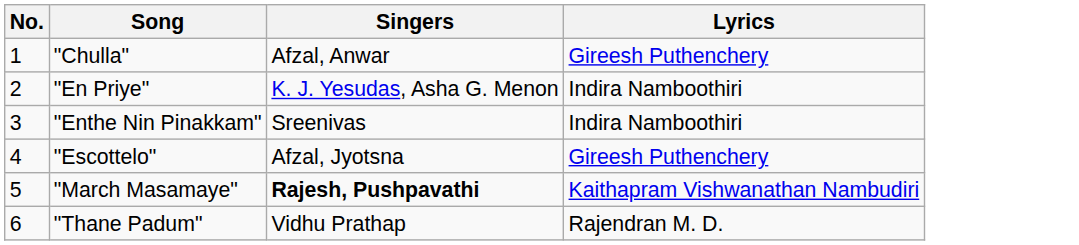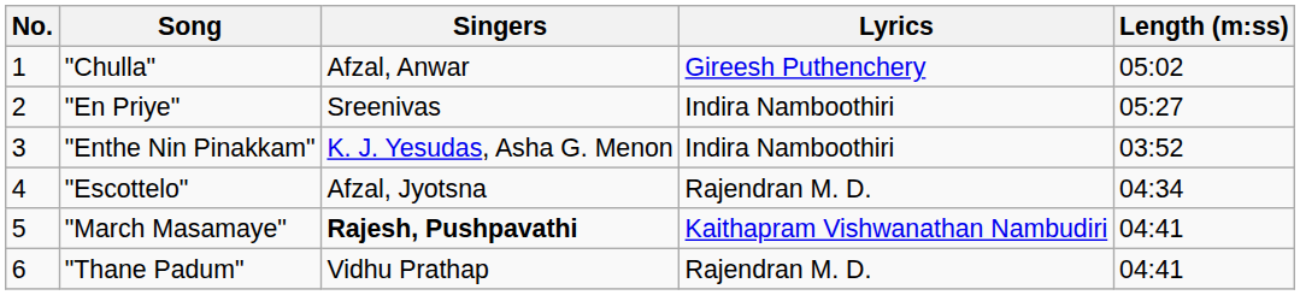 <table class="wikitable" style="font-size:95%;">
 <tr>
 <th>No.</th>
 <th>Song</th>
 <th>Singers</th>
 <th>Lyrics</th>
+<th>Length (m:ss)</th>
 </tr>
 <tr>
 <td>1</td>
 <td>"Chulla"</td>
 <td>Afzal, Anwar</td>
 <td><a href='#'>Gireesh Puthenchery</a></td>
+<td>05:02</td>
 </tr>
 <tr>
 <td>2</td>
 <td>"En Priye"</td>
-<td><a href='#'>K. J. Yesudas</a>, Asha G. Menon</td>
+<td>Sreenivas</td>
 <td>Indira Namboothiri</td>
+<td>05:27</td>
 </tr>
 <tr>
 <td>3</td>
 <td>"Enthe Nin Pinakkam"</td>
-<td>Sreenivas</td>
+<td><a href='#'>K. J. Yesudas</a>, Asha G. Menon</td>
 <td>Indira Namboothiri</td>
+<td>03:52</td>
 </tr>
 <tr>
 <td>4</td>
 <td>"Escottelo"</td>
 <td>Afzal, Jyotsna</td>
-<td><a href='#'>Gireesh Puthenchery</a></td>
+<td>Rajendran M. D.</td>
+<td>04:34</td>
 </tr>
 <tr>
 <td>5</td>
 <td>"March Masamaye"</td>
 <td><strong>Rajesh, Pushpavathi</strong></td>
 <td><a href='#'>Kaithapram Vishwanathan Nambudiri</a></td>
+<td>04:41</td>
 </tr>
 <tr>
 <td>6</td>
 <td>"Thane Padum"</td>
 <td>Vidhu Prathap</td>
 <td>Rajendran M. D.</td>
+<td>04:41</td>
 </tr>
 </table>
